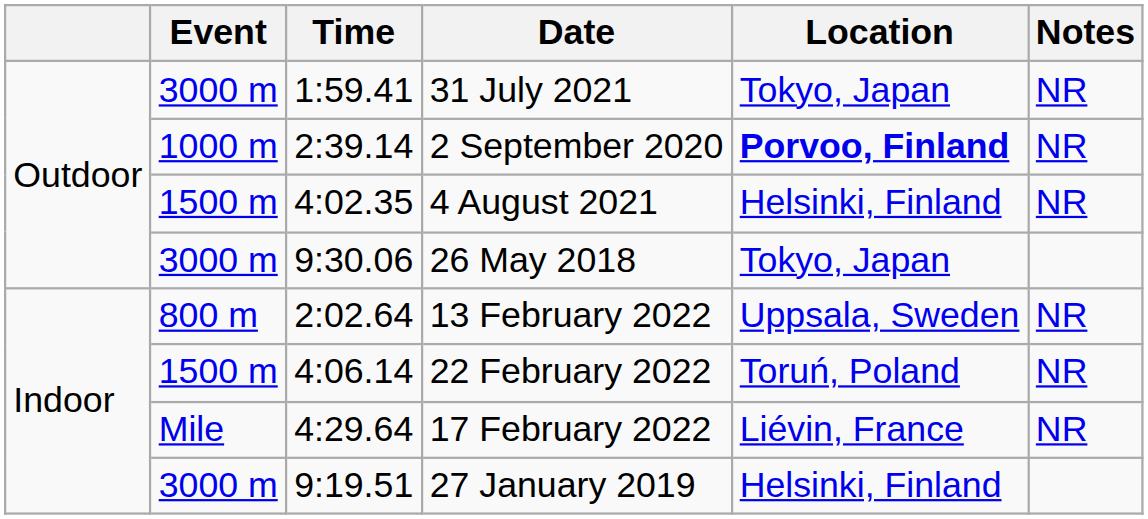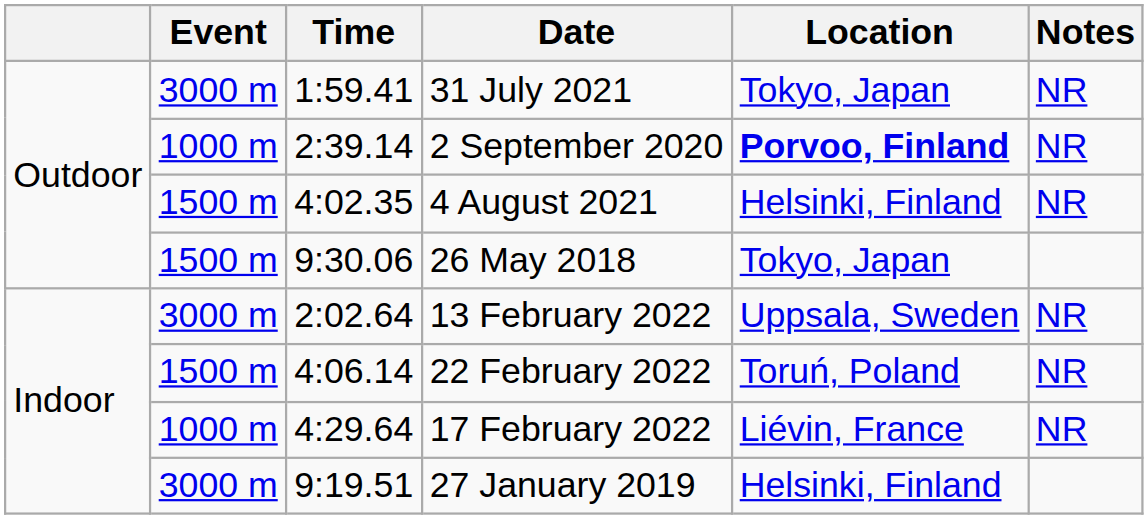 <table class="wikitable">
 <tr>
 <th></th>
 <th>Event</th>
 <th>Time</th>
 <th>Date</th>
 <th>Location</th>
 <th>Notes</th>
 </tr>
 <tr>
 <td rowspan=4>Outdoor</td>
 <td><a href='#'>3000 m</a></td>
 <td>1:59.41</td>
 <td>31 July 2021</td>
 <td><a href='#'>Tokyo, Japan</a></td>
 <td><a href='#'>NR</a></td>
 </tr>
 <tr>
 <td><a href='#'>1000 m</a></td>
 <td>2:39.14</td>
 <td>2 September 2020</td>
 <td><strong><a href='#'>Porvoo, Finland</a></strong></td>
 <td><a href='#'>NR</a></td>
 </tr>
 <tr>
 <td><a href='#'>1500 m</a></td>
 <td>4:02.35</td>
 <td>4 August 2021</td>
 <td><a href='#'>Helsinki, Finland</a></td>
 <td><a href='#'>NR</a></td>
 </tr>
 <tr>
-<td><a href='#'>3000 m</a></td>
+<td><a href='#'>1500 m</a></td>
 <td>9:30.06</td>
 <td>26 May 2018</td>
 <td><a href='#'>Tokyo, Japan</a></td>
 <td></td>
 </tr>
 <tr>
 <td rowspan=4>Indoor</td>
-<td><a href='#'>800 m</a></td>
+<td><a href='#'>3000 m</a></td>
 <td>2:02.64</td>
 <td>13 February 2022</td>
 <td><a href='#'>Uppsala, Sweden</a></td>
 <td><a href='#'>NR</a></td>
 </tr>
 <tr>
 <td><a href='#'>1500 m</a></td>
 <td>4:06.14</td>
 <td>22 February 2022</td>
 <td><a href='#'>Toruń, Poland</a></td>
 <td><a href='#'>NR</a></td>
 </tr>
 <tr>
-<td><a href='#'>Mile</a></td>
+<td><a href='#'>1000 m</a></td>
 <td>4:29.64</td>
 <td>17 February 2022</td>
 <td><a href='#'>Liévin, France</a></td>
 <td><a href='#'>NR</a></td>
 </tr>
 <tr>
 <td><a href='#'>3000 m</a></td>
 <td>9:19.51</td>
 <td>27 January 2019</td>
 <td><a href='#'>Helsinki, Finland</a></td>
 <td></td>
 </tr>
 </table>
